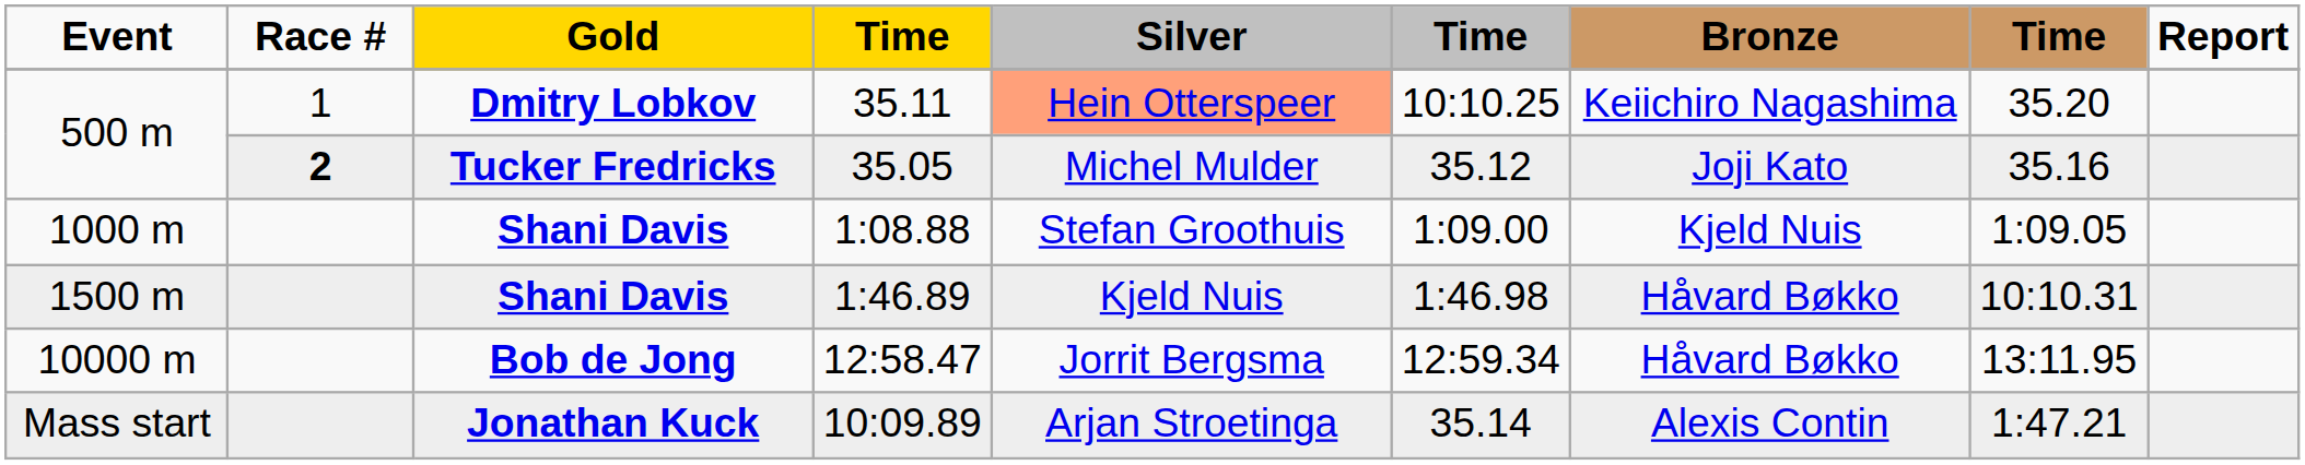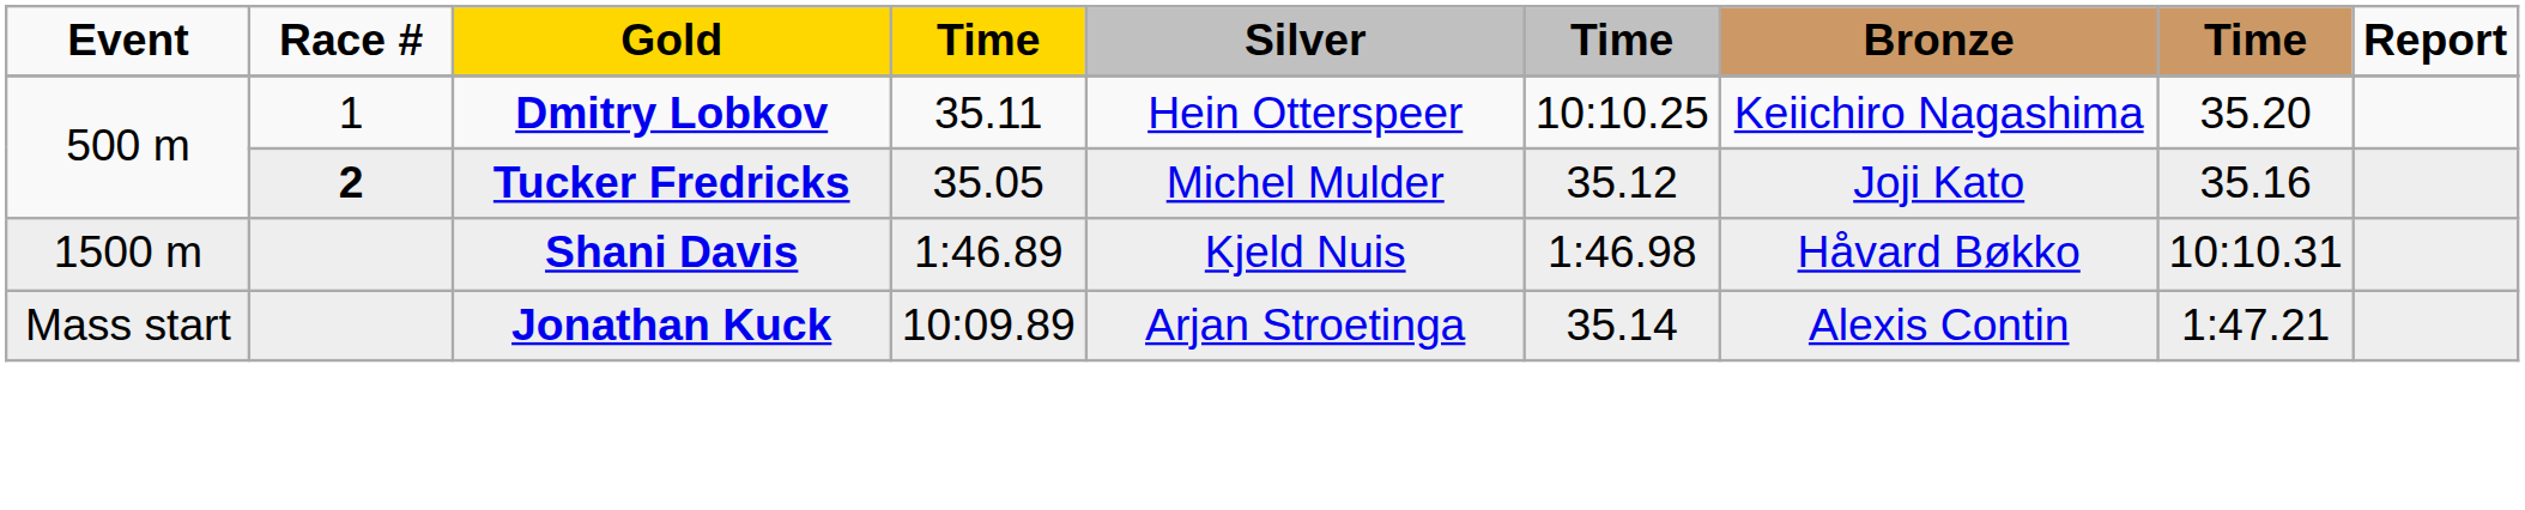 <table class="wikitable">
 <tr>
 <td width="80" align="center"><strong>Event</strong></td>
 <td width="65" align="center"><strong>Race #</strong></td>
 <td width="150" bgcolor="gold" align="center"><strong>Gold</strong></td>
 <td width="50" bgcolor="gold" align="center"><strong>Time</strong></td>
 <td width="150" bgcolor="silver" align="center"><strong>Silver</strong></td>
 <td width="50" bgcolor="silver" align="center"><strong>Time</strong></td>
 <td width="150" bgcolor="#CC9966" align="center"><strong>Bronze</strong></td>
 <td width="50" bgcolor="#CC9966" align="center"><strong>Time</strong></td>
 <td width="50" align="center"><strong>Report</strong></td>
 </tr>
 <tr bgcolor="#cccccc">
 </tr>
 <tr>
 <td rowspan=2 align="center">500 m</td>
 <td align="center">1</td>
 <td align="center"><strong><a href='#'>Dmitry Lobkov</a></strong><br><small></small></td>
 <td align="center">35.11</td>
-<td align="center" style="background: lightsalmon;"><a href='#'>Hein Otterspeer</a><br><small></small></td>
+<td align="center"><a href='#'>Hein Otterspeer</a><br><small></small></td>
 <td align="center">10:10.25</td>
 <td align="center"><a href='#'>Keiichiro Nagashima</a><br><small></small></td>
 <td align="center">35.20</td>
 <td align="center"></td>
 </tr>
 <tr bgcolor="#eeeeee">
 <td align="center"><strong>2</strong></td>
 <td align="center"><strong><a href='#'>Tucker Fredricks</a></strong><br><small></small></td>
 <td align="center">35.05</td>
 <td align="center"><a href='#'>Michel Mulder</a><br><small></small></td>
 <td align="center">35.12</td>
 <td align="center"><a href='#'>Joji Kato</a><br><small></small></td>
 <td align="center">35.16</td>
 <td align="center"></td>
 </tr>
-<tr>
-<td align="center">1000 m</td>
-<td align="center"></td>
-<td align="center"><strong><a href='#'>Shani Davis</a></strong><br><small></small></td>
-<td align="center">1:08.88</td>
-<td align="center"><a href='#'>Stefan Groothuis</a><br><small></small></td>
-<td align="center">1:09.00</td>
-<td align="center"><a href='#'>Kjeld Nuis</a><br><small></small></td>
-<td align="center">1:09.05</td>
-<td align="center"></td>
-</tr>
 <tr bgcolor="#eeeeee">
 <td align="center">1500 m</td>
 <td align="center"></td>
 <td align="center"><strong><a href='#'>Shani Davis</a></strong><br><small></small></td>
 <td align="center">1:46.89</td>
 <td align="center"><a href='#'>Kjeld Nuis</a><br><small></small></td>
 <td align="center">1:46.98</td>
 <td align="center"><a href='#'>Håvard Bøkko</a><br><small></small></td>
 <td align="center">10:10.31</td>
-<td align="center"></td>
-</tr>
-<tr>
-<td align="center">10000 m</td>
-<td align="center"></td>
-<td align="center"><strong><a href='#'>Bob de Jong</a></strong><br><small></small></td>
-<td align="center">12:58.47</td>
-<td align="center"><a href='#'>Jorrit Bergsma</a><br><small></small></td>
-<td align="center">12:59.34</td>
-<td align="center"><a href='#'>Håvard Bøkko</a><br><small></small></td>
-<td align="center">13:11.95</td>
 <td align="center"></td>
 </tr>
 <tr bgcolor="#eeeeee">
 <td align="center">Mass start</td>
 <td align="center"></td>
 <td align="center"><strong><a href='#'>Jonathan Kuck</a></strong><br><small></small></td>
 <td align="center">10:09.89</td>
 <td align="center"><a href='#'>Arjan Stroetinga</a><br><small></small></td>
 <td align="center">35.14</td>
 <td align="center"><a href='#'>Alexis Contin</a><br><small></small></td>
 <td align="center">1:47.21</td>
 <td align="center"></td>
 </tr>
 </table>
